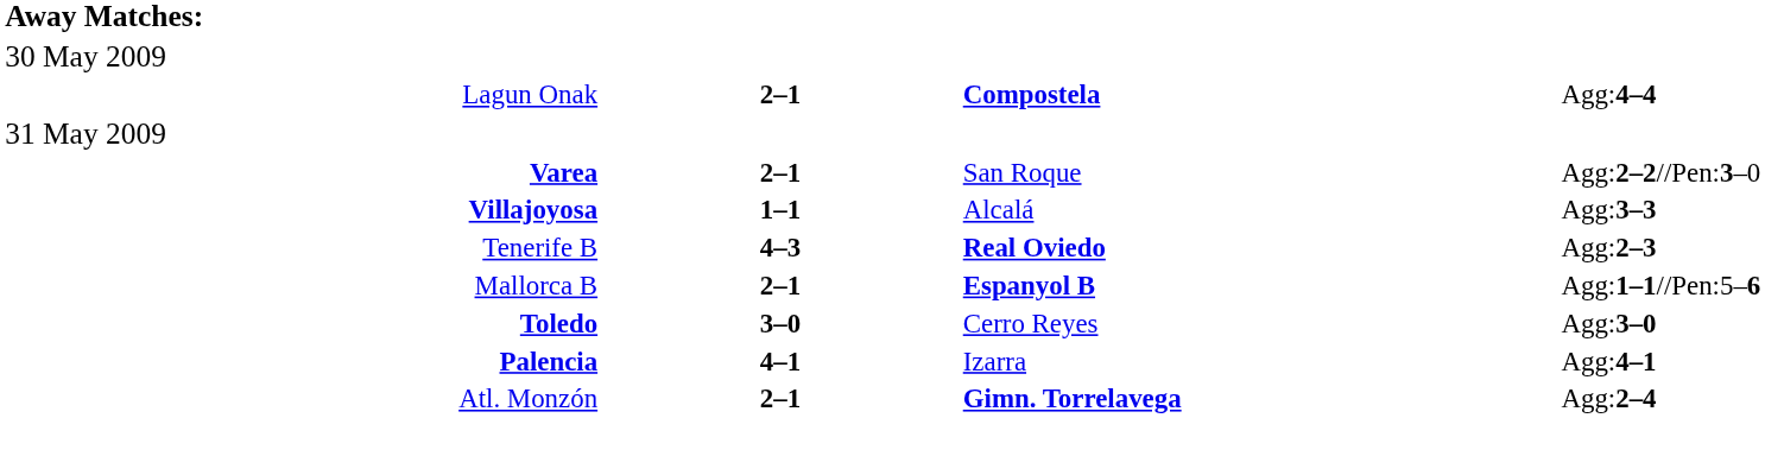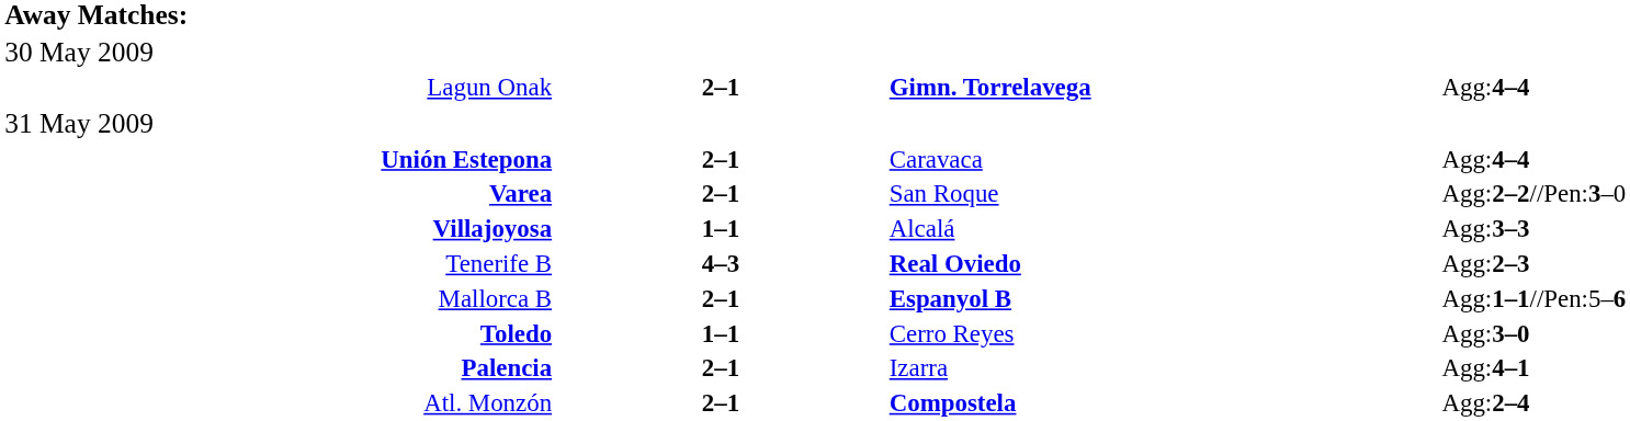 <table width=100% cellspacing=1>
 <tr>
 <th width=20%></th>
 <th width=12%></th>
 <th width=20%></th>
 <th></th>
 </tr>
 <tr>
 <td><strong>Away Matches:</strong></td>
 </tr>
 <tr>
 <td>30 May 2009</td>
 </tr>
 <tr style=font-size:90%>
 <td align=right><a href='#'>Lagun Onak</a></td>
 <td align=center><strong>2–1</strong></td>
-<td><strong><a href='#'>Compostela</a></strong></td>
+<td><strong><a href='#'>Gimn. Torrelavega</a></strong></td>
 <td>Agg:<strong>4–4</strong></td>
 </tr>
 <tr>
 <td>31 May 2009</td>
+</tr>
+<tr style=font-size:90%>
+<td align=right><strong><a href='#'>Unión Estepona</a></strong></td>
+<td align=center><strong>2–1</strong></td>
+<td><a href='#'>Caravaca</a></td>
+<td>Agg:<strong>4–4</strong></td>
 </tr>
 <tr style=font-size:90%>
 <td align=right><strong><a href='#'>Varea</a></strong></td>
 <td align=center><strong>2–1</strong></td>
 <td><a href='#'>San Roque</a></td>
 <td>Agg:<strong>2–2</strong>//Pen:<strong>3</strong>–0</td>
 </tr>
 <tr style=font-size:90%>
 <td align=right><strong><a href='#'>Villajoyosa</a></strong></td>
 <td align=center><strong>1–1</strong></td>
 <td><a href='#'>Alcalá</a></td>
 <td>Agg:<strong>3–3</strong></td>
 </tr>
 <tr style=font-size:90%>
 <td align=right><a href='#'>Tenerife B</a></td>
 <td align=center><strong>4–3</strong></td>
 <td><strong><a href='#'>Real Oviedo</a></strong></td>
 <td>Agg:<strong>2–3</strong></td>
 </tr>
 <tr style=font-size:90%>
 <td align=right><a href='#'>Mallorca B</a></td>
 <td align=center><strong>2–1</strong></td>
 <td><strong><a href='#'>Espanyol B</a></strong></td>
 <td>Agg:<strong>1–1</strong>//Pen:5–<strong>6</strong></td>
 </tr>
 <tr style=font-size:90%>
 <td align=right><strong><a href='#'>Toledo</a></strong></td>
-<td align=center><strong>3–0</strong></td>
+<td align=center><strong>1–1</strong></td>
 <td><a href='#'>Cerro Reyes</a></td>
 <td>Agg:<strong>3–0</strong></td>
 </tr>
 <tr style=font-size:90%>
 <td align=right><strong><a href='#'>Palencia</a></strong></td>
-<td align=center><strong>4–1</strong></td>
+<td align=center><strong>2–1</strong></td>
 <td><a href='#'>Izarra</a></td>
 <td>Agg:<strong>4–1</strong></td>
 </tr>
 <tr style=font-size:90%>
 <td align=right><a href='#'>Atl. Monzón</a></td>
 <td align=center><strong>2–1</strong></td>
-<td><strong><a href='#'>Gimn. Torrelavega</a></strong></td>
+<td><strong><a href='#'>Compostela</a></strong></td>
 <td>Agg:<strong>2–4</strong></td>
 </tr>
 </table>
